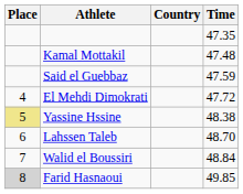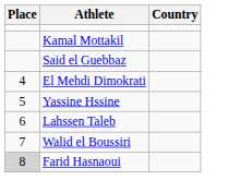 <table class="wikitable">
 <tr>
 <th>Place</th>
 <th>Athlete</th>
 <th>Country</th>
-<th>Time</th>
 </tr>
 <tr>
 <td align=center></td>
 <td></td>
 <td></td>
-<td>47.35</td>
 </tr>
 <tr>
 <td align=center></td>
 <td><a href='#'>Kamal Mottakil</a></td>
 <td></td>
-<td>47.48</td>
 </tr>
 <tr>
 <td align=center></td>
 <td><a href='#'>Said el Guebbaz</a></td>
 <td></td>
-<td>47.59</td>
 </tr>
 <tr>
 <td align=center>4</td>
 <td><a href='#'>El Mehdi Dimokrati</a></td>
 <td></td>
-<td>47.72</td>
 </tr>
 <tr>
-<td align=center style="background: khaki;">5</td>
+<td align=center>5</td>
 <td><a href='#'>Yassine Hssine</a></td>
 <td></td>
-<td>48.38</td>
 </tr>
 <tr>
 <td align=center>6</td>
 <td><a href='#'>Lahssen Taleb</a></td>
 <td></td>
-<td>48.70</td>
 </tr>
 <tr>
 <td align=center>7</td>
 <td><a href='#'>Walid el Boussiri</a></td>
 <td></td>
-<td>48.84</td>
 </tr>
 <tr>
 <td align=center style="background: lightgrey;">8</td>
 <td><a href='#'>Farid Hasnaoui</a></td>
 <td></td>
-<td>49.85</td>
 </tr>
 </table>
